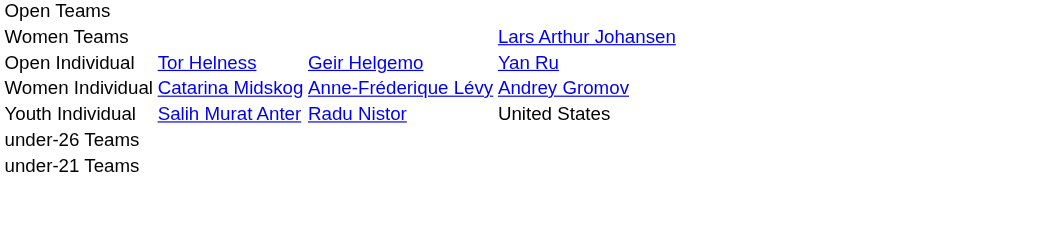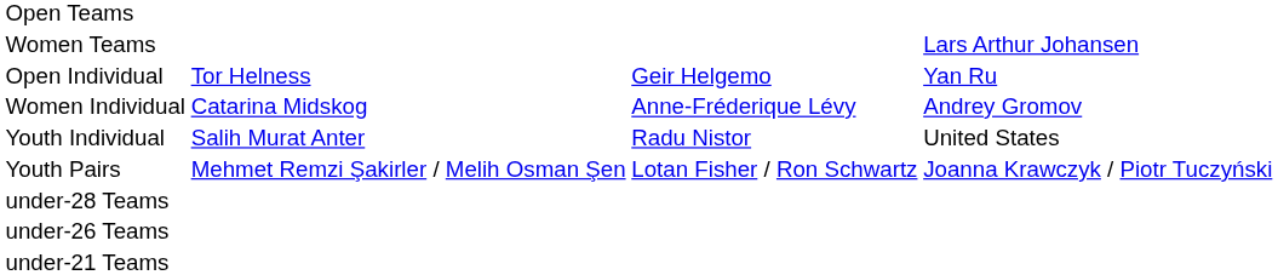 <table>
 <tr>
 </tr>
 <tr>
 <td>Open Teams</td>
 <td></td>
 <td></td>
 <td></td>
 </tr>
 <tr>
 <td>Women Teams</td>
 <td></td>
 <td></td>
 <td> <a href='#'>Lars Arthur Johansen</a></td>
 </tr>
 <tr>
 <td>Open Individual</td>
 <td> <a href='#'>Tor Helness</a></td>
 <td> <a href='#'>Geir Helgemo</a></td>
 <td> <a href='#'>Yan Ru</a> </td>
 </tr>
 <tr>
 <td>Women Individual</td>
 <td> <a href='#'>Catarina Midskog</a></td>
 <td> <a href='#'>Anne-Fréderique Lévy</a></td>
 <td> <a href='#'>Andrey Gromov</a></td>
 </tr>
 <tr>
 <td>Youth Individual</td>
 <td> <a href='#'>Salih Murat Anter</a></td>
 <td> <a href='#'>Radu Nistor</a></td>
 <td> United States</td>
 </tr>
 <tr>
+<td>Youth Pairs</td>
+<td> <a href='#'>Mehmet Remzi Şakirler</a> / <a href='#'>Melih Osman Şen</a></td>
+<td> <a href='#'>Lotan Fisher</a> / <a href='#'>Ron Schwartz</a></td>
+<td> <a href='#'>Joanna Krawczyk</a> / <a href='#'>Piotr Tuczyński</a></td>
+</tr>
+<tr>
+<td>under-28 Teams</td>
+<td></td>
+<td></td>
+<td></td>
+</tr>
+<tr>
 <td>under-26 Teams</td>
 <td></td>
 <td></td>
 <td></td>
 </tr>
 <tr>
 <td>under-21 Teams</td>
 <td></td>
 <td></td>
 <td></td>
 </tr>
 <tr>
 </tr>
 </table>
